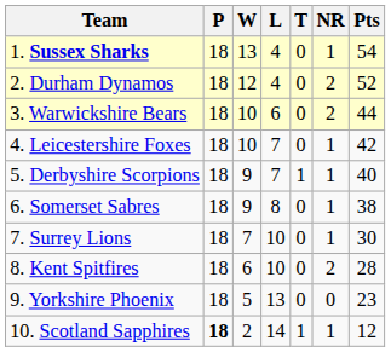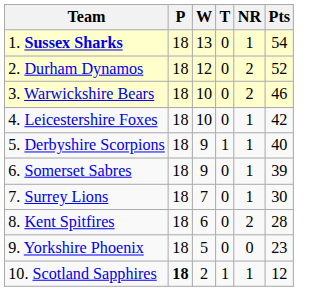 <table class="wikitable" style="text-align: center;">
 <tr>
 <th>Team</th>
 <th>P</th>
 <th>W</th>
-<th>L</th>
 <th>T</th>
 <th>NR</th>
 <th>Pts</th>
 </tr>
 <tr style="background: #ffffcc;">
 <td style="text-align:left;">1. <strong><a href='#'>Sussex Sharks</a></strong></td>
 <td>18</td>
 <td>13</td>
-<td>4</td>
 <td>0</td>
 <td>1</td>
 <td>54</td>
 </tr>
 <tr style="background: #ffffcc;">
 <td style="text-align:left;">2. <a href='#'>Durham Dynamos</a></td>
 <td>18</td>
 <td>12</td>
-<td>4</td>
 <td>0</td>
 <td>2</td>
 <td>52</td>
 </tr>
 <tr style="background: #ffffcc;">
 <td style="text-align:left;">3. <a href='#'>Warwickshire Bears</a></td>
 <td>18</td>
 <td>10</td>
-<td>6</td>
 <td>0</td>
 <td>2</td>
-<td>44</td>
+<td>46</td>
 </tr>
 <tr>
 <td style="text-align:left;">4. <a href='#'>Leicestershire Foxes</a></td>
 <td>18</td>
 <td>10</td>
-<td>7</td>
 <td>0</td>
 <td>1</td>
 <td>42</td>
 </tr>
 <tr>
 <td style="text-align:left;">5. <a href='#'>Derbyshire Scorpions</a></td>
 <td>18</td>
 <td>9</td>
-<td>7</td>
 <td>1</td>
 <td>1</td>
 <td>40</td>
 </tr>
 <tr>
 <td style="text-align:left;">6. <a href='#'>Somerset Sabres</a></td>
 <td>18</td>
 <td>9</td>
-<td>8</td>
 <td>0</td>
 <td>1</td>
-<td>38</td>
+<td>39</td>
 </tr>
 <tr>
 <td style="text-align:left;">7. <a href='#'>Surrey Lions</a></td>
 <td>18</td>
 <td>7</td>
-<td>10</td>
 <td>0</td>
 <td>1</td>
 <td>30</td>
 </tr>
 <tr>
 <td style="text-align:left;">8. <a href='#'>Kent Spitfires</a></td>
 <td>18</td>
 <td>6</td>
-<td>10</td>
 <td>0</td>
 <td>2</td>
 <td>28</td>
 </tr>
 <tr>
 <td style="text-align:left;">9. <a href='#'>Yorkshire Phoenix</a></td>
 <td>18</td>
 <td>5</td>
-<td>13</td>
 <td>0</td>
 <td>0</td>
 <td>23</td>
 </tr>
 <tr>
 <td style="text-align:left;">10. <a href='#'>Scotland Sapphires</a></td>
 <td><strong>18</strong></td>
 <td>2</td>
-<td>14</td>
 <td>1</td>
 <td>1</td>
 <td>12</td>
 </tr>
 </table>
